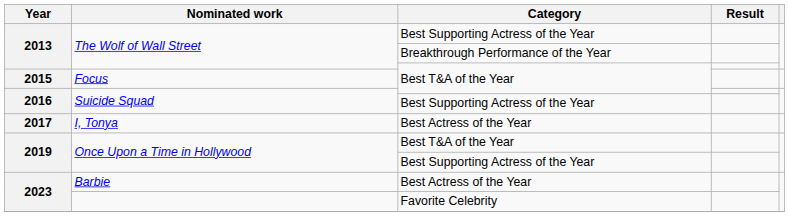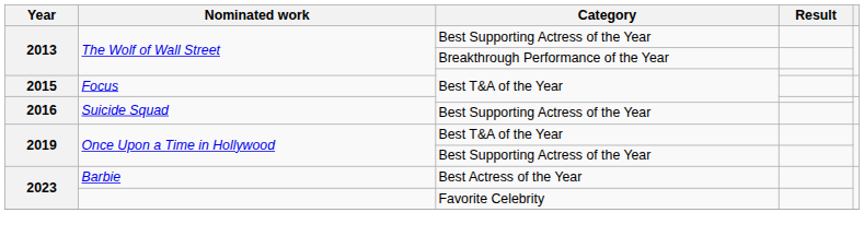 <table class=wikitable>
 <tr>
 <th scope="col" style="width:5em;">Year</th>
 <th scope="col" style="width:26em;">Nominated work</th>
 <th scope="col" style="width:25em;">Category</th>
 <th scope="col" style="width:5em;">Result</th>
 <th scope="col"></th>
 </tr>
 <tr>
 <th scope="row" rowspan="3">2013</th>
 <td rowspan="3"><em><a href='#'>The Wolf of Wall Street</a></em></td>
 <td>Best Supporting Actress of the Year</td>
 <td></td>
 <td rowspan="3" style="text-align:center;"></td>
 </tr>
 <tr>
 <td>Breakthrough Performance of the Year</td>
 <td></td>
 </tr>
 <tr>
 <td rowspan="3">Best T&A of the Year</td>
 <td></td>
 </tr>
 <tr>
 <th scope="row">2015</th>
 <td><em><a href='#'>Focus</a></em></td>
 <td></td>
 <td style="text-align:center;"></td>
 </tr>
 <tr>
 <th scope="row" rowspan="2">2016</th>
 <td rowspan="2"><em><a href='#'>Suicide Squad</a></em></td>
 <td></td>
 <td rowspan="2" style="text-align:center;"></td>
 </tr>
 <tr>
 <td>Best Supporting Actress of the Year</td>
 <td></td>
 </tr>
 <tr>
-<th scope="row">2017</th>
-<td><em><a href='#'>I, Tonya</a></em></td>
-<td>Best Actress of the Year</td>
-<td></td>
-<td style="text-align:center;"></td>
-</tr>
-<tr>
 <th scope="row" rowspan="2">2019</th>
 <td rowspan="2"><em><a href='#'>Once Upon a Time in Hollywood</a></em></td>
 <td>Best T&A of the Year</td>
 <td></td>
 <td rowspan="2" style="text-align:center;"></td>
 </tr>
 <tr>
 <td>Best Supporting Actress of the Year</td>
 <td></td>
 </tr>
 <tr>
 <th scope="row" rowspan="2">2023</th>
 <td><em><a href='#'>Barbie</a></em></td>
 <td>Best Actress of the Year</td>
 <td></td>
 <td rowspan="2" style="text-align:center;"></td>
 </tr>
 <tr>
 <td></td>
 <td>Favorite Celebrity</td>
 <td></td>
 </tr>
 <tr>
 </tr>
 </table>
